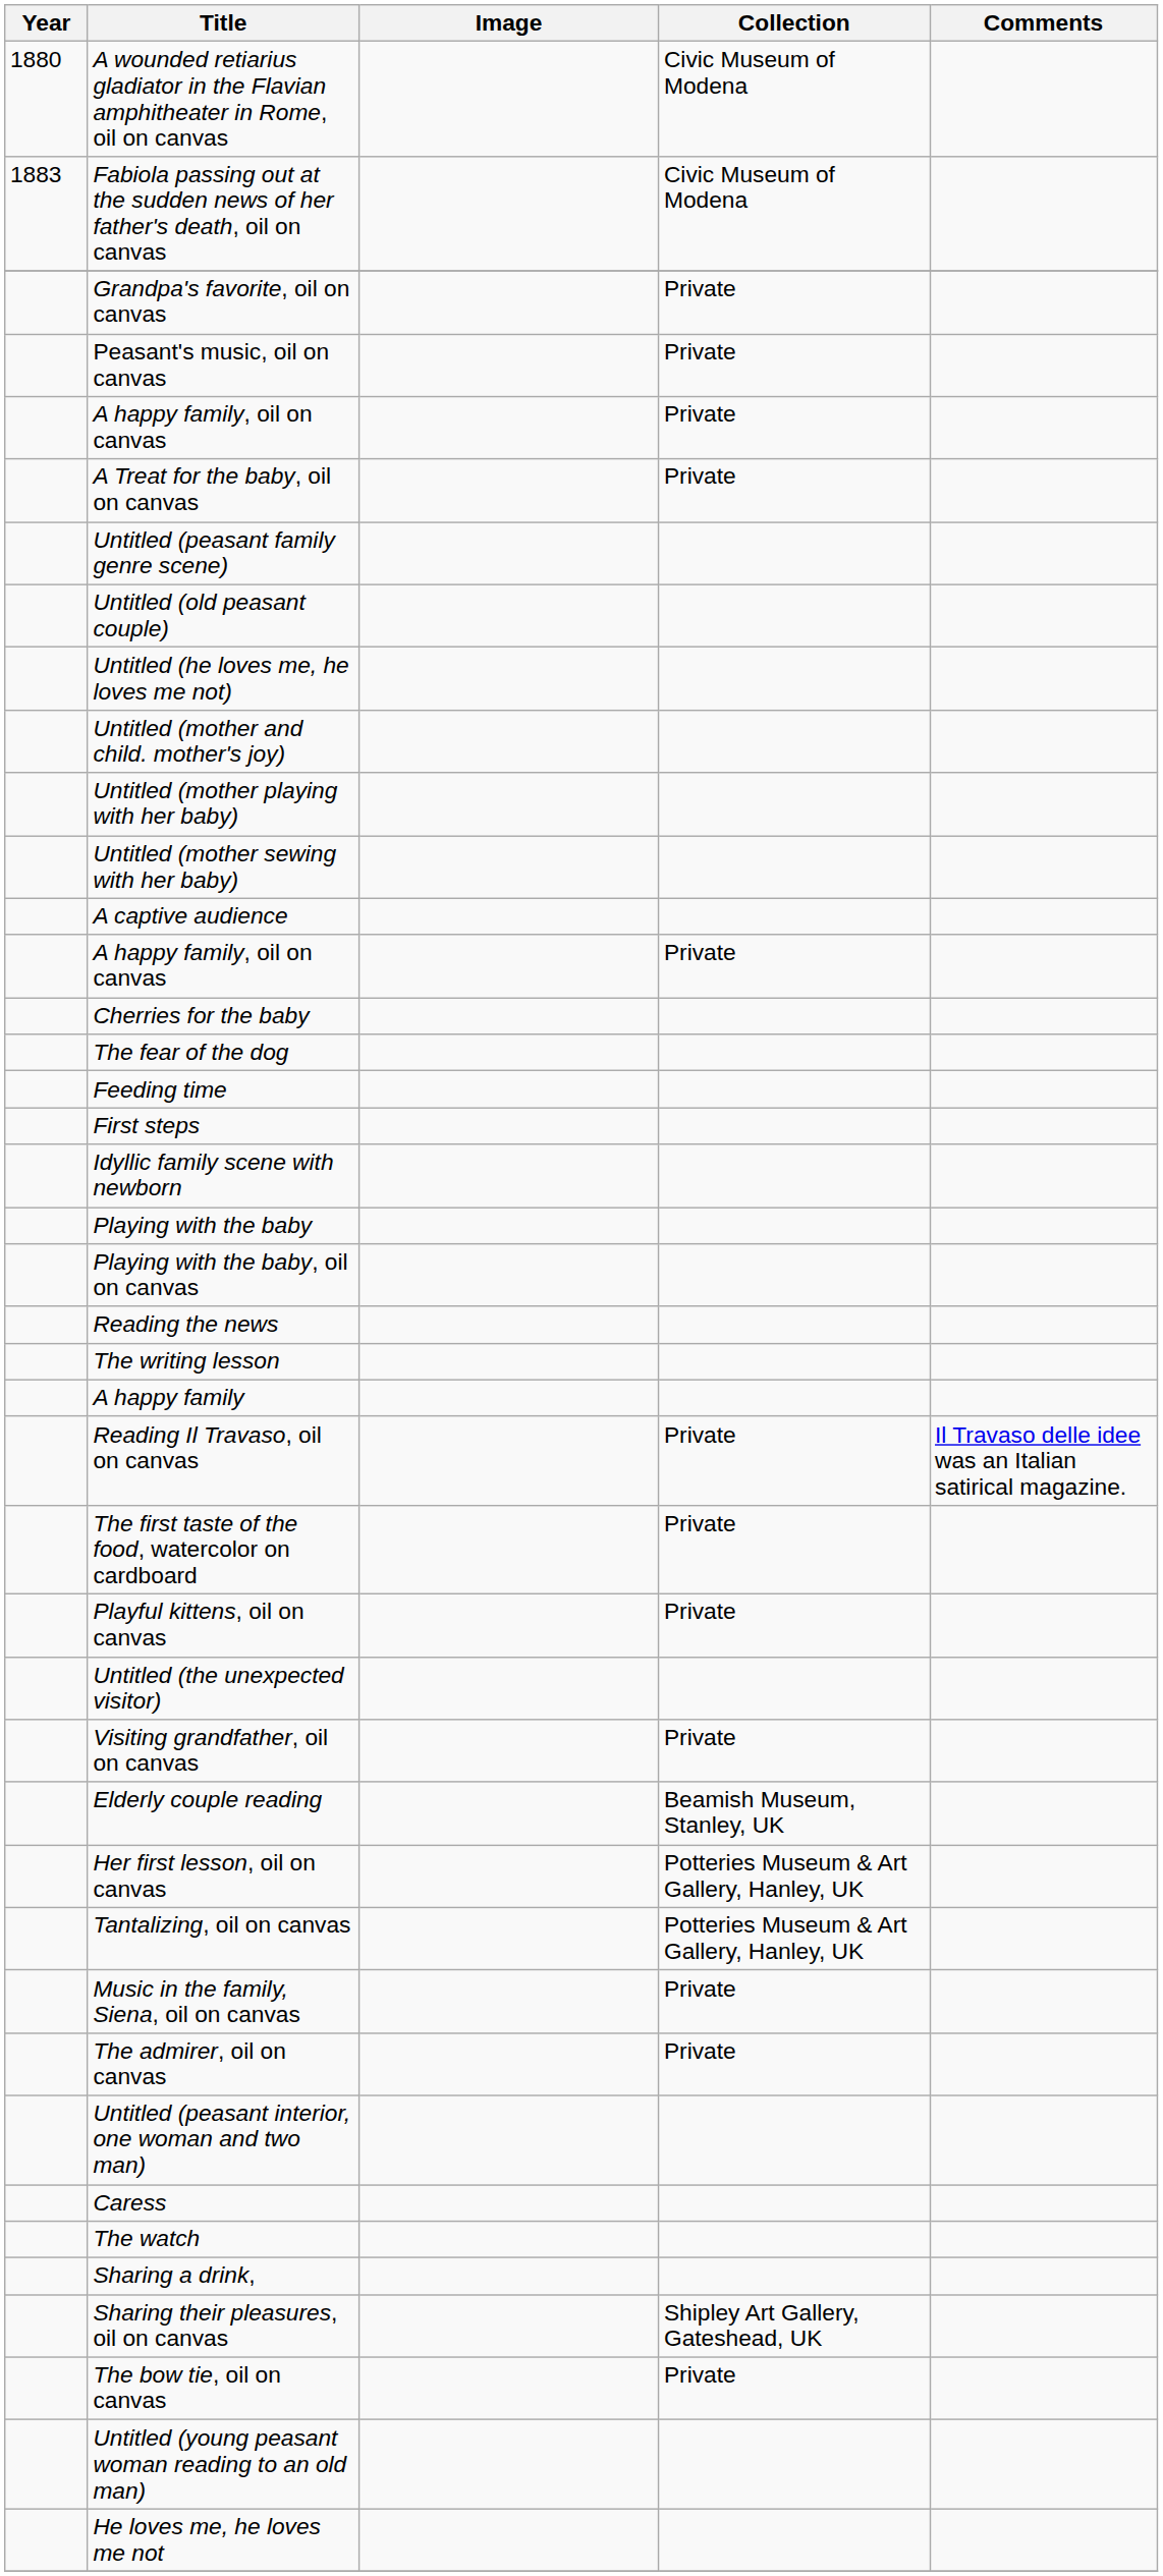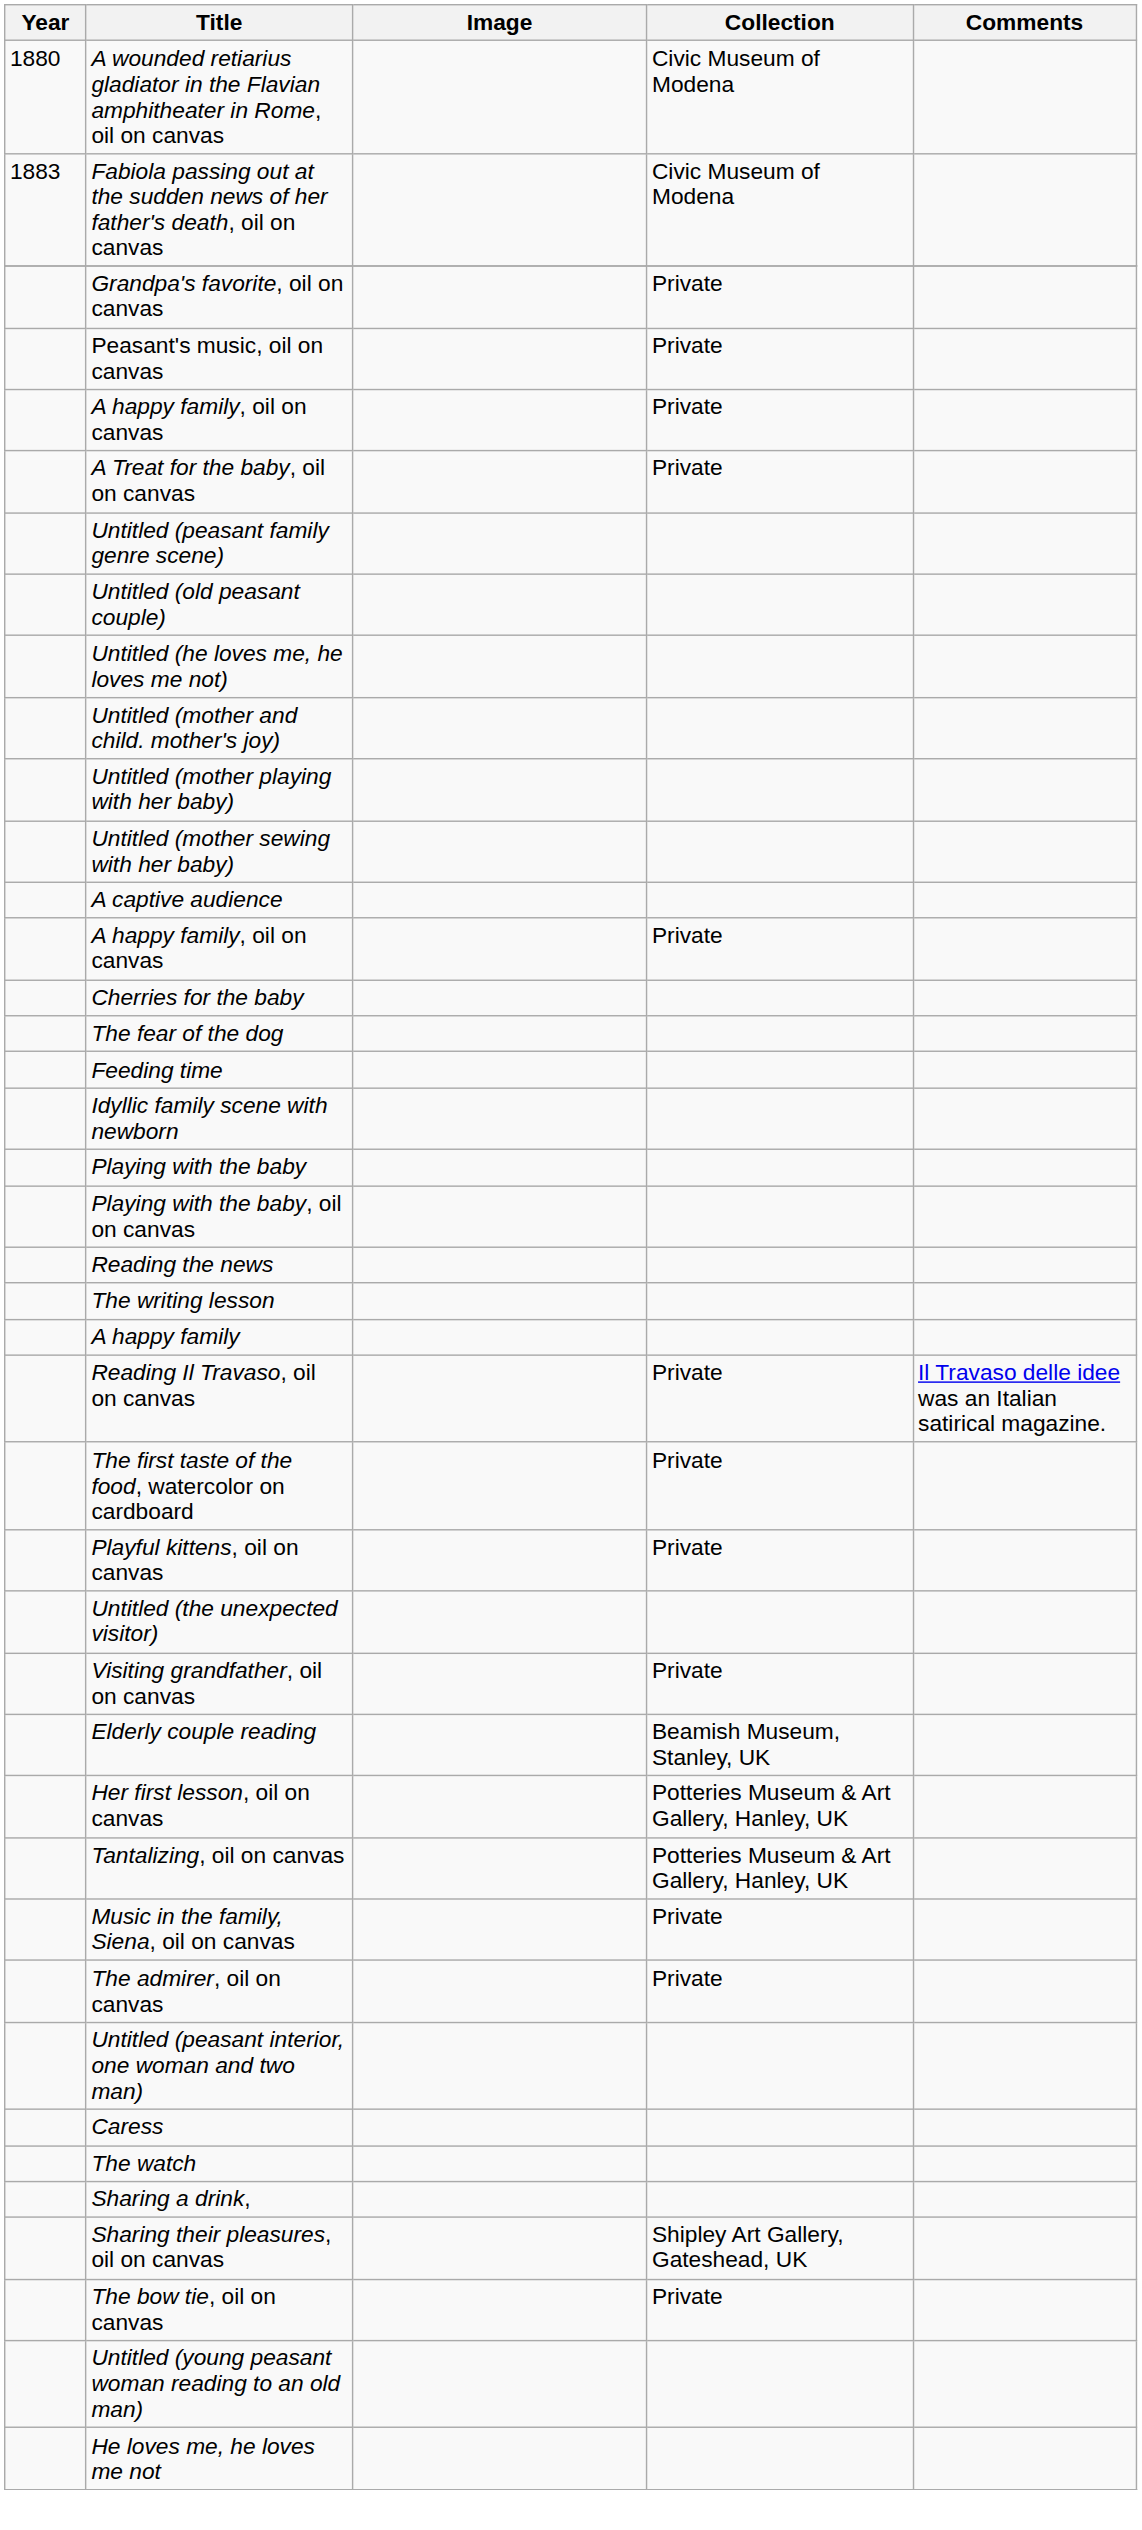 <table class="wikitable sortable">
 <tr>
 <th scope="col" width="50">Year</th>
 <th scope="col" width="180">Title</th>
 <th scope="col" width="200">Image</th>
 <th scope="col" width="180">Collection</th>
 <th scope="col" width="150">Comments</th>
 </tr>
 <tr valign="top">
 <td>1880</td>
 <td><em>A wounded retiarius gladiator in the Flavian amphitheater in Rome</em>, oil on canvas</td>
 <td></td>
 <td>Civic Museum of Modena</td>
 <td></td>
 </tr>
 <tr valign="top">
 <td>1883</td>
 <td><em>Fabiola passing out at the sudden news of her father's death</em>, oil on canvas</td>
 <td></td>
 <td>Civic Museum of Modena</td>
 <td></td>
 </tr>
 <tr valign="top">
 </tr>
 <tr valign="top">
 <td></td>
 <td><em>Grandpa's favorite</em>, oil on canvas</td>
 <td></td>
 <td>Private</td>
 <td></td>
 </tr>
 <tr valign="top">
 <td></td>
 <td>Peasant's music, oil on canvas</td>
 <td></td>
 <td>Private</td>
 <td></td>
 </tr>
 <tr valign="top">
 <td></td>
 <td><em>A happy family</em>, oil on canvas</td>
 <td></td>
 <td>Private</td>
 <td></td>
 </tr>
 <tr valign="top">
 <td></td>
 <td><em>A Treat for the baby</em>, oil on canvas</td>
 <td></td>
 <td>Private</td>
 <td></td>
 </tr>
 <tr valign="top">
 <td></td>
 <td><em>Untitled (peasant family genre scene)</em></td>
 <td></td>
 <td></td>
 <td></td>
 </tr>
 <tr valign="top">
 <td></td>
 <td><em>Untitled (old peasant couple)</em></td>
 <td></td>
 <td></td>
 <td></td>
 </tr>
 <tr valign="top">
 <td></td>
 <td><em>Untitled (he loves me, he loves me not)</em></td>
 <td></td>
 <td></td>
 <td></td>
 </tr>
 <tr valign="top">
 <td></td>
 <td><em>Untitled (mother and child. mother's joy)</em></td>
 <td></td>
 <td></td>
 <td></td>
 </tr>
 <tr valign="top">
 <td></td>
 <td><em>Untitled (mother playing with her baby)</em></td>
 <td></td>
 <td></td>
 <td></td>
 </tr>
 <tr valign="top">
 <td></td>
 <td><em>Untitled (mother sewing with her baby)</em></td>
 <td></td>
 <td></td>
 <td></td>
 </tr>
 <tr valign="top">
 <td></td>
 <td><em>A captive audience</em></td>
 <td></td>
 <td></td>
 <td></td>
 </tr>
 <tr valign="top">
 <td></td>
 <td><em>A happy family</em>, oil on canvas</td>
 <td></td>
 <td>Private</td>
 <td></td>
 </tr>
 <tr valign="top">
 <td></td>
 <td><em>Cherries for the baby</em></td>
 <td></td>
 <td></td>
 <td></td>
 </tr>
 <tr valign="top">
 <td></td>
 <td><em>The fear of the dog</em></td>
 <td></td>
 <td></td>
 <td></td>
 </tr>
 <tr valign="top">
 <td></td>
 <td><em>Feeding time</em></td>
-<td></td>
-<td></td>
-<td></td>
-</tr>
-<tr valign="top">
-<td></td>
-<td><em>First steps</em></td>
 <td></td>
 <td></td>
 <td></td>
 </tr>
 <tr valign="top">
 <td></td>
 <td><em>Idyllic family scene with newborn</em></td>
 <td></td>
 <td></td>
 <td></td>
 </tr>
 <tr valign="top">
 <td></td>
 <td><em>Playing with the baby</em></td>
 <td></td>
 <td></td>
 <td></td>
 </tr>
 <tr valign="top">
 <td></td>
 <td><em>Playing with the baby</em>, oil on canvas</td>
 <td></td>
 <td></td>
 <td></td>
 </tr>
 <tr valign="top">
 <td></td>
 <td><em>Reading the news</em></td>
 <td></td>
 <td></td>
 <td></td>
 </tr>
 <tr valign="top">
 <td></td>
 <td><em>The writing lesson</em></td>
 <td></td>
 <td></td>
 <td></td>
 </tr>
 <tr valign="top">
 <td></td>
 <td><em>A happy family</em></td>
 <td></td>
 <td></td>
 <td></td>
 </tr>
 <tr valign="top">
 <td></td>
 <td><em>Reading Il Travaso</em>, oil on canvas</td>
 <td></td>
 <td>Private</td>
 <td><a href='#'>Il Travaso delle idee</a> was an Italian satirical magazine.</td>
 </tr>
 <tr valign="top">
 <td></td>
 <td><em>The first taste of the food</em>, watercolor on cardboard</td>
 <td></td>
 <td>Private</td>
 <td></td>
 </tr>
 <tr valign="top">
 <td></td>
 <td><em>Playful kittens</em>, oil on canvas</td>
 <td></td>
 <td>Private</td>
 <td></td>
 </tr>
 <tr valign="top">
 <td></td>
 <td><em>Untitled (the unexpected visitor)</em></td>
 <td></td>
 <td></td>
 <td></td>
 </tr>
 <tr valign="top">
 <td></td>
 <td><em>Visiting grandfather</em>, oil on canvas</td>
 <td></td>
 <td>Private</td>
 <td></td>
 </tr>
 <tr valign="top">
 <td></td>
 <td><em>Elderly couple reading</em></td>
 <td></td>
 <td>Beamish Museum, Stanley, UK</td>
 <td></td>
 </tr>
 <tr valign="top">
 <td></td>
 <td><em>Her first lesson</em>, oil on canvas</td>
 <td></td>
 <td>Potteries Museum & Art Gallery, Hanley, UK</td>
 <td></td>
 </tr>
 <tr valign="top">
 <td></td>
 <td><em>Tantalizing</em>, oil on canvas</td>
 <td></td>
 <td>Potteries Museum & Art Gallery, Hanley, UK</td>
 <td></td>
 </tr>
 <tr valign="top">
 <td></td>
 <td><em>Music in the family, Siena</em>, oil on canvas</td>
 <td></td>
 <td>Private</td>
 <td></td>
 </tr>
 <tr valign="top">
 <td></td>
 <td><em>The admirer</em>, oil on canvas</td>
 <td></td>
 <td>Private</td>
 <td></td>
 </tr>
 <tr valign="top">
 <td></td>
 <td><em>Untitled (peasant interior, one woman and two man)</em></td>
 <td></td>
 <td></td>
 <td></td>
 </tr>
 <tr valign="top">
 <td></td>
 <td><em>Caress</em></td>
 <td></td>
 <td></td>
 <td></td>
 </tr>
 <tr valign="top">
 <td></td>
 <td><em>The watch</em></td>
 <td></td>
 <td></td>
 <td></td>
 </tr>
 <tr valign="top">
 <td></td>
 <td><em>Sharing a drink</em>,</td>
 <td></td>
 <td></td>
 <td></td>
 </tr>
 <tr valign="top">
 <td></td>
 <td><em>Sharing their pleasures</em>, oil on canvas</td>
 <td></td>
 <td>Shipley Art Gallery, Gateshead, UK</td>
 <td></td>
 </tr>
 <tr valign="top">
 <td></td>
 <td><em>The bow tie</em>, oil on canvas</td>
 <td></td>
 <td>Private</td>
 <td></td>
 </tr>
 <tr valign="top">
 <td></td>
 <td><em>Untitled (young peasant woman reading to an old man)</em></td>
 <td></td>
 <td></td>
 <td></td>
 </tr>
 <tr valign="top">
 <td></td>
 <td><em>He loves me, he loves me not</em></td>
 <td></td>
 <td></td>
 <td></td>
 </tr>
 <tr>
 </tr>
 </table>
